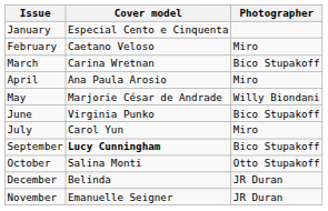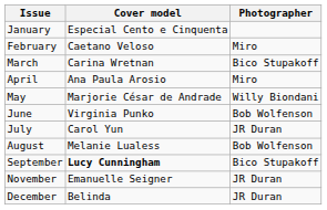 <table class="wikitable">
 <tr>
 <th>Issue</th>
 <th>Cover model</th>
 <th>Photographer</th>
 </tr>
 <tr>
 <td>January</td>
 <td>Especial Cento e Cinquenta</td>
 <td></td>
 </tr>
 <tr>
 <td>February</td>
 <td>Caetano Veloso</td>
 <td>Miro</td>
 </tr>
 <tr>
 <td>March</td>
 <td>Carina Wretnan</td>
 <td>Bico Stupakoff</td>
 </tr>
 <tr>
 <td>April</td>
 <td>Ana Paula Arosio</td>
 <td>Miro</td>
 </tr>
 <tr>
 <td>May</td>
 <td>Marjorie César de Andrade</td>
 <td>Willy Biondani</td>
 </tr>
 <tr>
 <td>June</td>
 <td>Virginia Punko</td>
-<td>Bico Stupakoff</td>
+<td>Bob Wolfenson</td>
 </tr>
 <tr>
 <td>July</td>
 <td>Carol Yun</td>
-<td>Miro</td>
+<td>JR Duran</td>
+</tr>
+<tr>
+<td>August</td>
+<td>Melanie Lualess</td>
+<td>Bob Wolfenson</td>
 </tr>
 <tr>
 <td>September</td>
 <td><strong>Lucy Cunningham</strong></td>
 <td>Bico Stupakoff</td>
 </tr>
 <tr>
-<td>October</td>
-<td>Salina Monti</td>
-<td>Otto Stupakoff</td>
+<td>November</td>
+<td>Emanuelle Seigner</td>
+<td>JR Duran</td>
 </tr>
 <tr>
 <td>December</td>
 <td>Belinda</td>
 <td>JR Duran</td>
 </tr>
-<tr>
-<td>November</td>
-<td>Emanuelle Seigner</td>
-<td>JR Duran</td>
-</tr>
 </table>
